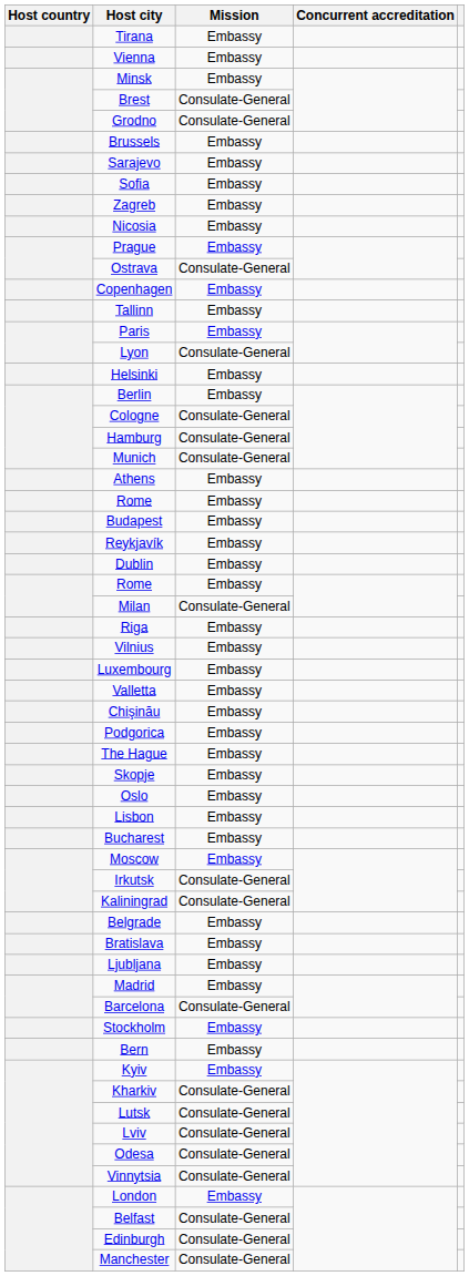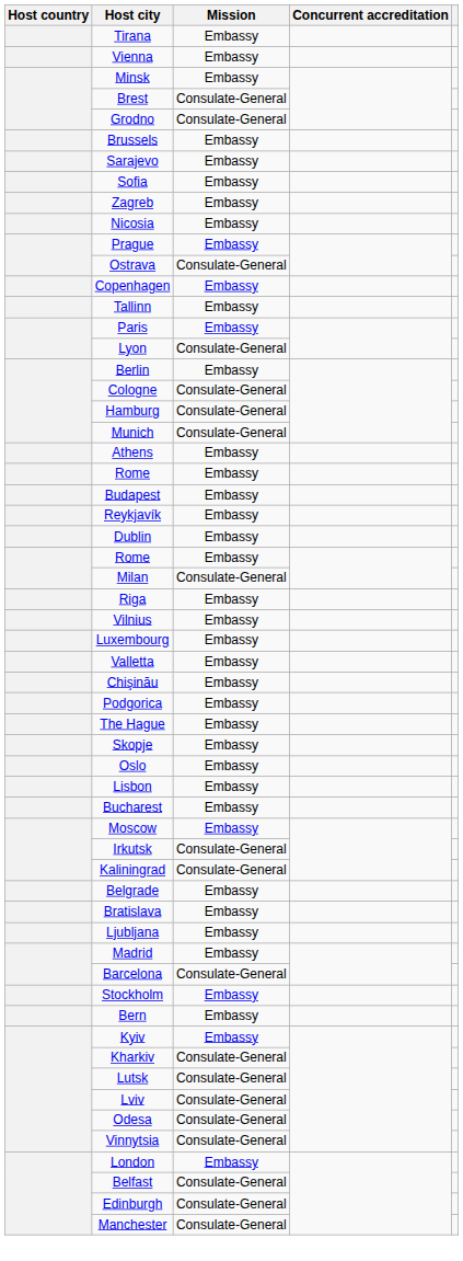 <table class="wikitable plainrowheaders" style="text-align:center;">
 <tr>
 <th scope="col">Host country</th>
 <th scope="col">Host city</th>
 <th scope="col">Mission</th>
 <th scope="col">Concurrent accreditation</th>
 <th scope="col"></th>
 </tr>
 <tr>
 <th scope="row"></th>
 <td><a href='#'>Tirana</a></td>
 <td>Embassy</td>
 <td></td>
 <td></td>
 </tr>
 <tr>
 <th scope="row"></th>
 <td><a href='#'>Vienna</a></td>
 <td>Embassy</td>
 <td></td>
 <td></td>
 </tr>
 <tr>
 <th scope="row" rowspan="3"></th>
 <td><a href='#'>Minsk</a></td>
 <td>Embassy</td>
 <td rowspan="3"></td>
 <td></td>
 </tr>
 <tr>
 <td><a href='#'>Brest</a></td>
 <td>Consulate-General</td>
 <td></td>
 </tr>
 <tr>
 <td><a href='#'>Grodno</a></td>
 <td>Consulate-General</td>
 <td></td>
 </tr>
 <tr>
 <th scope="row"></th>
 <td><a href='#'>Brussels</a></td>
 <td>Embassy</td>
 <td></td>
 <td></td>
 </tr>
 <tr>
 <th scope="row"></th>
 <td><a href='#'>Sarajevo</a></td>
 <td>Embassy</td>
 <td></td>
 <td></td>
 </tr>
 <tr>
 <th scope="row"></th>
 <td><a href='#'>Sofia</a></td>
 <td>Embassy</td>
 <td></td>
 <td></td>
 </tr>
 <tr>
 <th scope="row"></th>
 <td><a href='#'>Zagreb</a></td>
 <td>Embassy</td>
 <td></td>
 <td></td>
 </tr>
 <tr>
 <th scope="row"></th>
 <td><a href='#'>Nicosia</a></td>
 <td>Embassy</td>
 <td></td>
 <td></td>
 </tr>
 <tr>
 <th scope="row" rowspan="2"></th>
 <td><a href='#'>Prague</a></td>
 <td><a href='#'>Embassy</a></td>
 <td rowspan="2"></td>
 <td></td>
 </tr>
 <tr>
 <td><a href='#'>Ostrava</a></td>
 <td>Consulate-General</td>
 <td></td>
 </tr>
 <tr>
 <th scope="row"></th>
 <td><a href='#'>Copenhagen</a></td>
 <td><a href='#'>Embassy</a></td>
 <td></td>
 <td></td>
 </tr>
 <tr>
 <th scope="row"></th>
 <td><a href='#'>Tallinn</a></td>
 <td>Embassy</td>
 <td></td>
 <td></td>
 </tr>
 <tr>
 <th scope="row" rowspan="2"></th>
 <td><a href='#'>Paris</a></td>
 <td><a href='#'>Embassy</a></td>
 <td rowspan="2"></td>
 <td></td>
 </tr>
 <tr>
 <td><a href='#'>Lyon</a></td>
 <td>Consulate-General</td>
-<td></td>
-</tr>
-<tr>
-<th scope="row"></th>
-<td><a href='#'>Helsinki</a></td>
-<td>Embassy</td>
-<td></td>
 <td></td>
 </tr>
 <tr>
 <th scope="row" rowspan="4"></th>
 <td><a href='#'>Berlin</a></td>
 <td>Embassy</td>
 <td rowspan="4"></td>
 <td></td>
 </tr>
 <tr>
 <td><a href='#'>Cologne</a></td>
 <td>Consulate-General</td>
 <td></td>
 </tr>
 <tr>
 <td><a href='#'>Hamburg</a></td>
 <td>Consulate-General</td>
 <td></td>
 </tr>
 <tr>
 <td><a href='#'>Munich</a></td>
 <td>Consulate-General</td>
 <td></td>
 </tr>
 <tr>
 <th scope="row"></th>
 <td><a href='#'>Athens</a></td>
 <td>Embassy</td>
 <td></td>
 <td></td>
 </tr>
 <tr>
 <th scope="row"></th>
 <td><a href='#'>Rome</a></td>
 <td>Embassy</td>
 <td></td>
 <td></td>
 </tr>
 <tr>
 <th scope="row"></th>
 <td><a href='#'>Budapest</a></td>
 <td>Embassy</td>
 <td></td>
 <td></td>
 </tr>
 <tr>
 <th scope="row"></th>
 <td><a href='#'>Reykjavík</a></td>
 <td>Embassy</td>
 <td></td>
 <td></td>
 </tr>
 <tr>
 <th scope="row"></th>
 <td><a href='#'>Dublin</a></td>
 <td>Embassy</td>
 <td></td>
 <td></td>
 </tr>
 <tr>
 <th scope="row" rowspan="2"></th>
 <td><a href='#'>Rome</a></td>
 <td>Embassy</td>
 <td rowspan="2"></td>
 <td></td>
 </tr>
 <tr>
 <td><a href='#'>Milan</a></td>
 <td>Consulate-General</td>
 <td></td>
 </tr>
 <tr>
 <th scope="row"></th>
 <td><a href='#'>Riga</a></td>
 <td>Embassy</td>
 <td></td>
 <td></td>
 </tr>
 <tr>
 <th scope="row"></th>
 <td><a href='#'>Vilnius</a></td>
 <td>Embassy</td>
 <td></td>
 <td></td>
 </tr>
 <tr>
 <th scope="row"></th>
 <td><a href='#'>Luxembourg</a></td>
 <td>Embassy</td>
 <td></td>
 <td></td>
 </tr>
 <tr>
 <th scope="row"></th>
 <td><a href='#'>Valletta</a></td>
 <td>Embassy</td>
 <td></td>
 <td></td>
 </tr>
 <tr>
 <th scope="row"></th>
 <td><a href='#'>Chişinău</a></td>
 <td>Embassy</td>
 <td></td>
 <td></td>
 </tr>
 <tr>
 <th scope="row"></th>
 <td><a href='#'>Podgorica</a></td>
 <td>Embassy</td>
 <td></td>
 <td></td>
 </tr>
 <tr>
 <th scope="row"></th>
 <td><a href='#'>The Hague</a></td>
 <td>Embassy</td>
 <td></td>
 <td></td>
 </tr>
 <tr>
 <th scope="row"></th>
 <td><a href='#'>Skopje</a></td>
 <td>Embassy</td>
 <td></td>
 <td></td>
 </tr>
 <tr>
 <th scope="row"></th>
 <td><a href='#'>Oslo</a></td>
 <td>Embassy</td>
 <td></td>
 <td></td>
 </tr>
 <tr>
 <th scope="row"></th>
 <td><a href='#'>Lisbon</a></td>
 <td>Embassy</td>
 <td></td>
 <td></td>
 </tr>
 <tr>
 <th scope="row"></th>
 <td><a href='#'>Bucharest</a></td>
 <td>Embassy</td>
 <td></td>
 <td></td>
 </tr>
 <tr>
 <th scope="row" rowspan="3"></th>
 <td><a href='#'>Moscow</a></td>
 <td><a href='#'>Embassy</a></td>
 <td rowspan="3"></td>
 <td></td>
 </tr>
 <tr>
 <td><a href='#'>Irkutsk</a></td>
 <td>Consulate-General</td>
 <td></td>
 </tr>
 <tr>
 <td><a href='#'>Kaliningrad</a></td>
 <td>Consulate-General</td>
 <td></td>
 </tr>
 <tr>
 <th scope="row"></th>
 <td><a href='#'>Belgrade</a></td>
 <td>Embassy</td>
 <td></td>
 <td></td>
 </tr>
 <tr>
 <th scope="row"></th>
 <td><a href='#'>Bratislava</a></td>
 <td>Embassy</td>
 <td></td>
 <td></td>
 </tr>
 <tr>
 <th scope="row"></th>
 <td><a href='#'>Ljubljana</a></td>
 <td>Embassy</td>
 <td></td>
 <td></td>
 </tr>
 <tr>
 <th scope="row" rowspan="2"></th>
 <td><a href='#'>Madrid</a></td>
 <td>Embassy</td>
 <td rowspan="2"></td>
 <td></td>
 </tr>
 <tr>
 <td><a href='#'>Barcelona</a></td>
 <td>Consulate-General</td>
 <td></td>
 </tr>
 <tr>
 <th scope="row"></th>
 <td><a href='#'>Stockholm</a></td>
 <td><a href='#'>Embassy</a></td>
 <td></td>
 <td></td>
 </tr>
 <tr>
 <th scope="row"></th>
 <td><a href='#'>Bern</a></td>
 <td>Embassy</td>
 <td></td>
 <td></td>
 </tr>
 <tr>
 <th scope="row" rowspan="6"></th>
 <td><a href='#'>Kyiv</a></td>
 <td><a href='#'>Embassy</a></td>
 <td rowspan="6"></td>
 <td></td>
 </tr>
 <tr>
 <td><a href='#'>Kharkiv</a></td>
 <td>Consulate-General</td>
 <td></td>
 </tr>
 <tr>
 <td><a href='#'>Lutsk</a></td>
 <td>Consulate-General</td>
 <td></td>
 </tr>
 <tr>
 <td><a href='#'>Lviv</a></td>
 <td>Consulate-General</td>
 <td></td>
 </tr>
 <tr>
 <td><a href='#'>Odesa</a></td>
 <td>Consulate-General</td>
 <td></td>
 </tr>
 <tr>
 <td><a href='#'>Vinnytsia</a></td>
 <td>Consulate-General</td>
 <td></td>
 </tr>
 <tr>
 <th scope="row" rowspan="4"></th>
 <td><a href='#'>London</a></td>
 <td><a href='#'>Embassy</a></td>
 <td rowspan="4"></td>
 <td></td>
 </tr>
 <tr>
 <td><a href='#'>Belfast</a></td>
 <td>Consulate-General</td>
 <td></td>
 </tr>
 <tr>
 <td><a href='#'>Edinburgh</a></td>
 <td>Consulate-General</td>
 <td></td>
 </tr>
 <tr>
 <td><a href='#'>Manchester</a></td>
 <td>Consulate-General</td>
 <td></td>
 </tr>
 </table>
